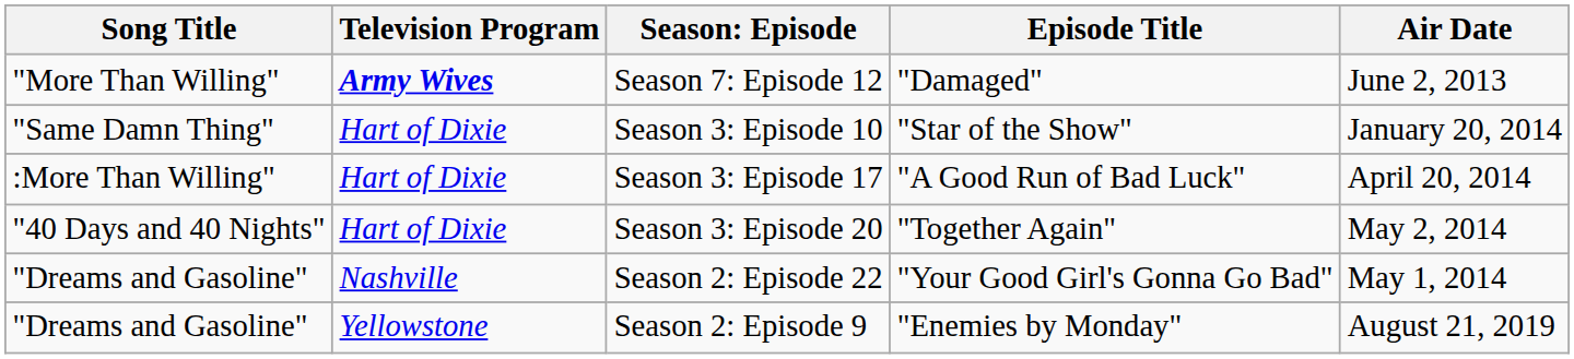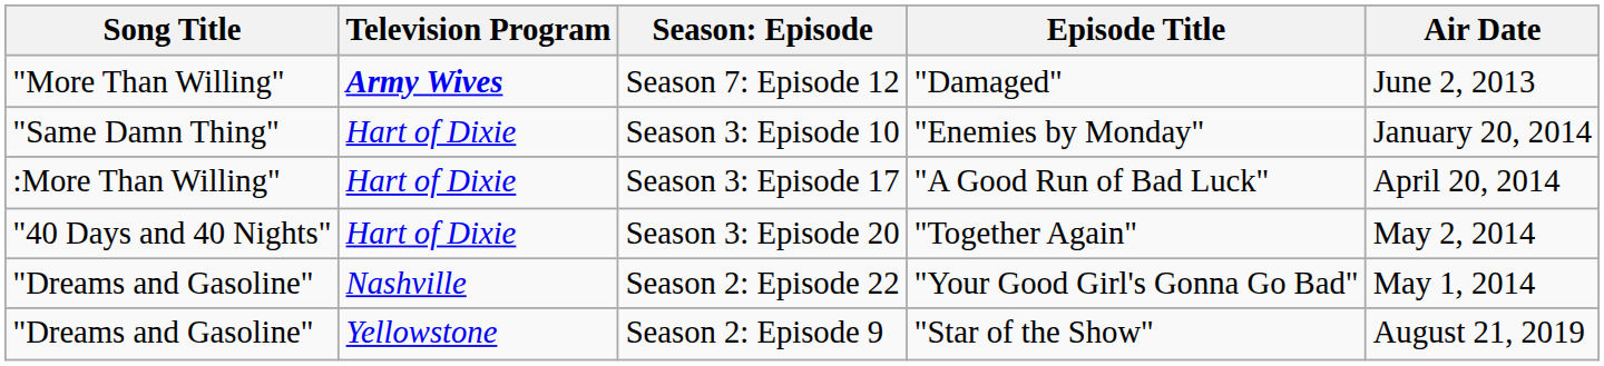 <table class="wikitable">
 <tr>
 <th>Song Title</th>
 <th>Television Program</th>
 <th>Season: Episode</th>
 <th>Episode Title</th>
 <th>Air Date</th>
 </tr>
 <tr>
 <td>"More Than Willing"</td>
 <td><strong><em><a href='#'>Army Wives</a></em></strong></td>
 <td>Season 7: Episode 12</td>
 <td>"Damaged"</td>
 <td>June 2, 2013</td>
 </tr>
 <tr>
 <td>"Same Damn Thing"</td>
 <td><em><a href='#'>Hart of Dixie</a></em></td>
 <td>Season 3: Episode 10</td>
-<td>"Star of the Show"</td>
+<td>"Enemies by Monday"</td>
 <td>January 20, 2014</td>
 </tr>
 <tr>
 <td>:More Than Willing"</td>
 <td><em><a href='#'>Hart of Dixie</a></em></td>
 <td>Season 3: Episode 17</td>
 <td>"A Good Run of Bad Luck"</td>
 <td>April 20, 2014</td>
 </tr>
 <tr>
 <td>"40 Days and 40 Nights"</td>
 <td><em><a href='#'>Hart of Dixie</a></em></td>
 <td>Season 3: Episode 20</td>
 <td>"Together Again"</td>
 <td>May 2, 2014</td>
 </tr>
 <tr>
 <td>"Dreams and Gasoline"</td>
 <td><em><a href='#'>Nashville</a></em></td>
 <td>Season 2: Episode 22</td>
 <td>"Your Good Girl's Gonna Go Bad"</td>
 <td>May 1, 2014</td>
 </tr>
 <tr>
 <td>"Dreams and Gasoline"</td>
 <td><em><a href='#'>Yellowstone</a></em></td>
 <td>Season 2: Episode 9</td>
-<td>"Enemies by Monday"</td>
+<td>"Star of the Show"</td>
 <td>August 21, 2019</td>
 </tr>
 </table>
